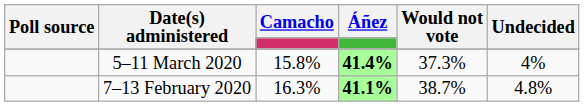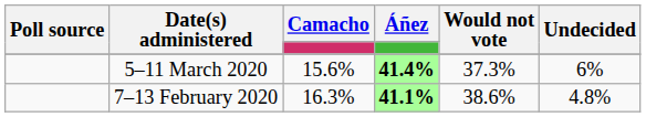 <table class="wikitable" style="text-align:center;font-size:90%;line-height:14px;">
 <tr>
 <th rowspan="2">Poll source</th>
 <th rowspan="2">Date(s)<br>administered</th>
 <th><a href='#'>Camacho</a></th>
 <th><a href='#'>Áñez</a></th>
 <th rowspan="2">Would not<br>vote</th>
 <th rowspan="2">Undecided</th>
 </tr>
 <tr>
 <td style="background:#d02d69;"></td>
 <td style="background:#42B639;"></td>
 </tr>
 <tr>
 </tr>
 <tr>
 <td></td>
 <td>5–11 March 2020</td>
-<td>15.8%</td>
+<td>15.6%</td>
 <td style="background:#a8ff99"><strong>41.4%</strong></td>
 <td>37.3%</td>
-<td>4%</td>
+<td>6%</td>
 </tr>
 <tr>
 <td></td>
 <td>7–13 February 2020</td>
 <td>16.3%</td>
 <td style="background:#a8ff99"><strong>41.1%</strong></td>
-<td>38.7%</td>
+<td>38.6%</td>
 <td>4.8%</td>
 </tr>
 </table>
